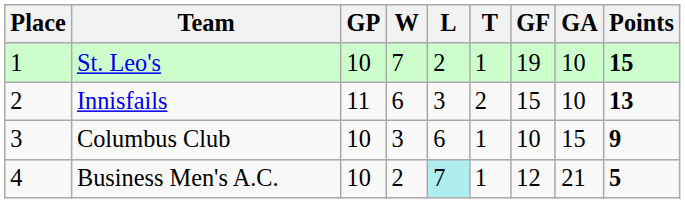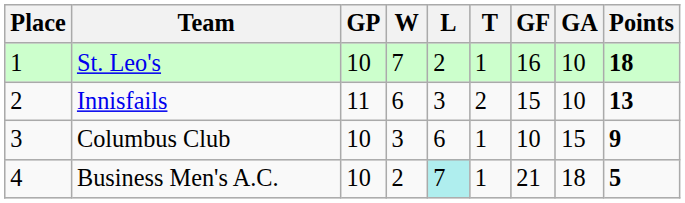 <table class="wikitable">
 <tr>
 <th>Place</th>
 <th width="170">Team</th>
 <th width="20">GP</th>
 <th width="20">W</th>
 <th width="20">L</th>
 <th width="20">T</th>
 <th width="20">GF</th>
 <th width="20">GA</th>
 <th>Points</th>
 </tr>
 <tr bgcolor=#ccffcc>
 <td>1</td>
 <td><a href='#'>St. Leo's</a></td>
 <td>10</td>
 <td>7</td>
 <td>2</td>
 <td>1</td>
-<td>19</td>
+<td>16</td>
 <td>10</td>
-<td><strong>15</strong></td>
+<td><strong>18</strong></td>
 </tr>
 <tr>
 <td>2</td>
 <td><a href='#'>Innisfails</a></td>
 <td>11</td>
 <td>6</td>
 <td>3</td>
 <td>2</td>
 <td>15</td>
 <td>10</td>
 <td><strong>13</strong></td>
 </tr>
 <tr>
 <td>3</td>
 <td>Columbus Club</td>
 <td>10</td>
 <td>3</td>
 <td>6</td>
 <td>1</td>
 <td>10</td>
 <td>15</td>
 <td><strong>9</strong></td>
 </tr>
 <tr>
 <td>4</td>
 <td>Business Men's A.C.</td>
 <td>10</td>
 <td>2</td>
 <td style="background: paleturquoise;">7</td>
 <td>1</td>
-<td>12</td>
 <td>21</td>
+<td>18</td>
 <td><strong>5</strong></td>
 </tr>
 </table>
